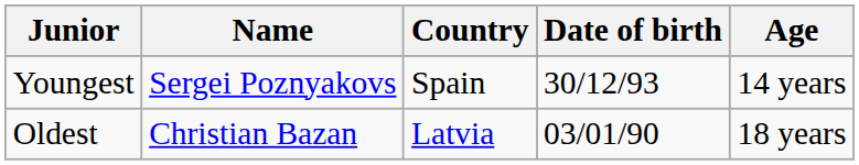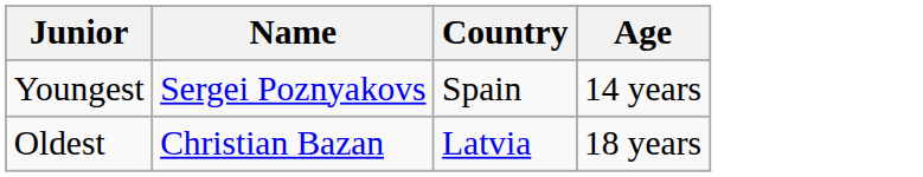 <table class="wikitable">
 <tr>
 <th>Junior</th>
 <th>Name</th>
 <th>Country</th>
-<th>Date of birth</th>
 <th>Age</th>
 </tr>
 <tr>
 <td>Youngest</td>
 <td><a href='#'>Sergei Poznyakovs</a></td>
 <td>Spain </td>
-<td>30/12/93</td>
 <td>14 years</td>
 </tr>
 <tr>
 <td>Oldest</td>
 <td><a href='#'>Christian Bazan</a></td>
 <td><a href='#'>Latvia</a> </td>
-<td>03/01/90</td>
 <td>18 years</td>
 </tr>
 </table>
